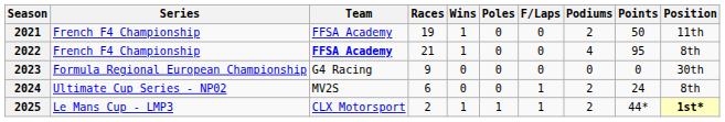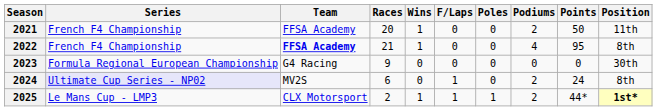 <table class="wikitable" style="font-size: 90%; text-align:center">
 <tr>
 <th>Season</th>
 <th>Series</th>
 <th>Team</th>
 <th>Races</th>
 <th>Wins</th>
+<th>F/Laps</th>
 <th>Poles</th>
-<th>F/Laps</th>
 <th>Podiums</th>
 <th>Points</th>
 <th>Position</th>
 </tr>
 <tr>
 <th>2021</th>
 <td align="left"><a href='#'>French F4 Championship</a></td>
 <td align="left"><a href='#'>FFSA Academy</a></td>
-<td>19</td>
+<td>20</td>
 <td>1</td>
 <td>0</td>
 <td>0</td>
 <td>2</td>
 <td>50</td>
 <td>11th</td>
 </tr>
 <tr>
 <th>2022</th>
 <td align="left"><a href='#'>French F4 Championship</a></td>
 <td align="left"><strong><a href='#'>FFSA Academy</a></strong></td>
 <td>21</td>
 <td>1</td>
 <td>0</td>
 <td>0</td>
 <td>4</td>
 <td>95</td>
 <td>8th</td>
 </tr>
 <tr>
 <th>2023</th>
 <td align=left><a href='#'>Formula Regional European Championship</a></td>
 <td align=left>G4 Racing</td>
 <td>9</td>
 <td>0</td>
 <td>0</td>
 <td>0</td>
 <td>0</td>
 <td>0</td>
 <td>30th</td>
 </tr>
 <tr>
 <th>2024</th>
-<td align=left><a href='#'>Ultimate Cup Series - NP02</a></td>
+<td align=left style="background: lavender;"><a href='#'>Ultimate Cup Series - NP02</a></td>
 <td align=left>MV2S</td>
 <td>6</td>
 <td>0</td>
+<td>1</td>
 <td>0</td>
-<td>1</td>
 <td>2</td>
 <td>24</td>
 <td>8th</td>
 </tr>
 <tr>
 <th>2025</th>
 <td align=left><a href='#'>Le Mans Cup - LMP3</a></td>
 <td align=left><a href='#'>CLX Motorsport</a></td>
 <td>2</td>
 <td>1</td>
 <td>1</td>
 <td>1</td>
 <td>2</td>
 <td>44*</td>
 <td style="background:#FFFFBF;"><strong>1st*</strong></td>
 </tr>
 </table>
